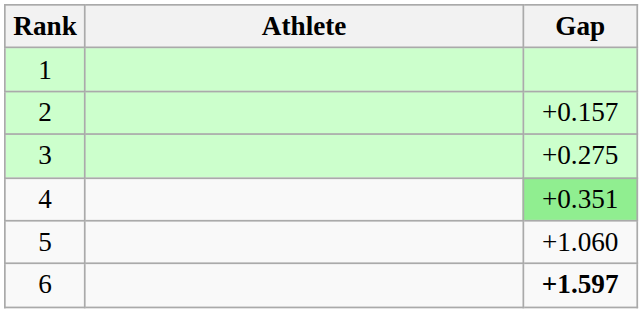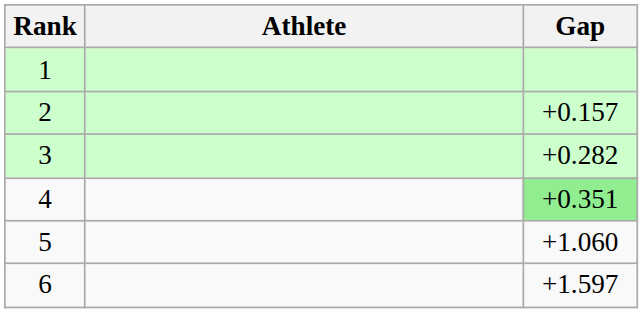 <table class=wikitable style="text-align:center">
 <tr>
 <th width=40>Rank</th>
 <th width=250>Athlete</th>
 <th width=60>Gap</th>
 </tr>
 <tr bgcolor="ccffcc">
 <td>1</td>
 <td align=left></td>
 <td></td>
 </tr>
 <tr bgcolor="ccffcc">
 <td>2</td>
 <td align=left></td>
 <td>+0.157</td>
 </tr>
 <tr bgcolor="ccffcc">
 <td>3</td>
 <td align=left></td>
-<td>+0.275</td>
+<td>+0.282</td>
 </tr>
 <tr>
 <td>4</td>
 <td align=left></td>
 <td style="background: lightgreen;">+0.351</td>
 </tr>
 <tr>
 <td>5</td>
 <td align=left></td>
 <td>+1.060</td>
 </tr>
 <tr>
 <td>6</td>
 <td align=left></td>
-<td><strong>+1.597</strong></td>
+<td>+1.597</td>
 </tr>
 </table>
